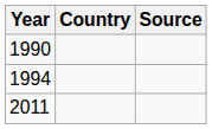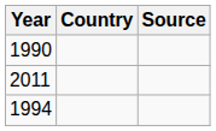 <table class="wikitable">
 <tr>
 <th>Year</th>
 <th>Country</th>
 <th>Source</th>
 </tr>
 <tr>
 <td>1990</td>
 <td></td>
 <td></td>
 </tr>
 <tr>
+<td>2011</td>
+<td></td>
+<td></td>
+</tr>
+<tr>
 <td>1994</td>
 <td></td>
 <td></td>
 </tr>
-<tr>
-<td>2011</td>
-<td></td>
-<td></td>
-</tr>
 </table>
